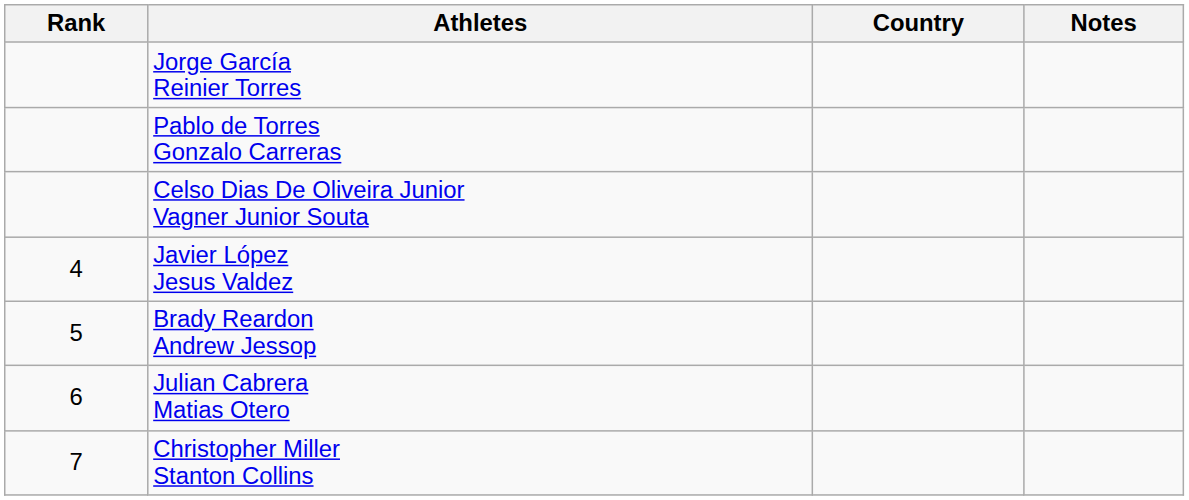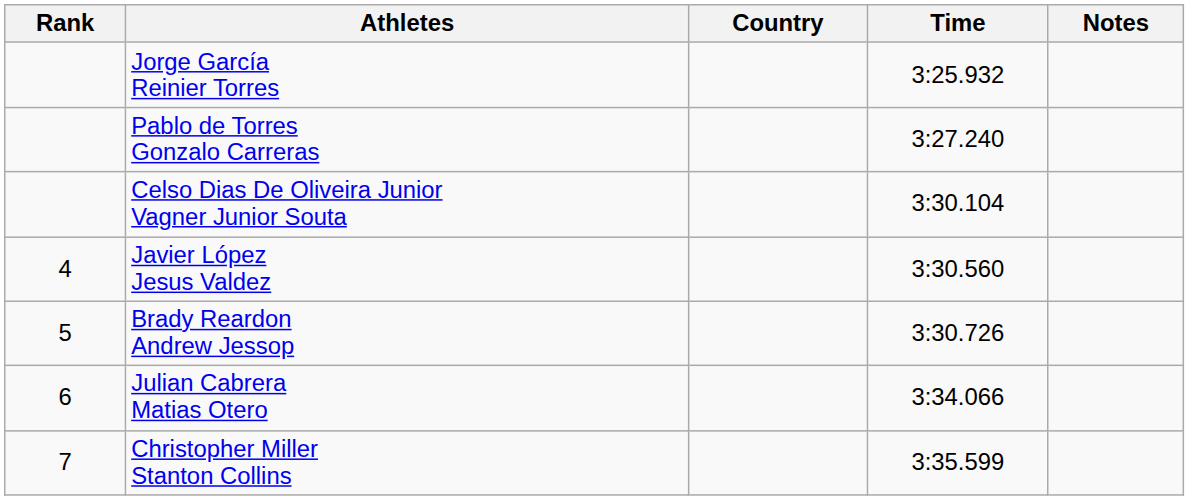 <table class="wikitable" width=50% style="text-align:center">
 <tr>
 <th>Rank</th>
 <th>Athletes</th>
 <th>Country</th>
+<th>Time</th>
 <th>Notes</th>
 </tr>
 <tr>
 <td></td>
 <td align=left><a href='#'>Jorge García</a><br><a href='#'>Reinier Torres</a></td>
 <td align=left></td>
+<td>3:25.932</td>
 <td></td>
 </tr>
 <tr>
 <td></td>
 <td align=left><a href='#'>Pablo de Torres</a><br> <a href='#'>Gonzalo Carreras</a></td>
 <td align=left></td>
+<td>3:27.240</td>
 <td></td>
 </tr>
 <tr>
 <td></td>
 <td align=left><a href='#'>Celso Dias De Oliveira Junior</a><br><a href='#'>Vagner Junior Souta</a></td>
 <td align=left></td>
+<td>3:30.104</td>
 <td></td>
 </tr>
 <tr>
 <td>4</td>
 <td align=left><a href='#'>Javier López</a><br><a href='#'>Jesus Valdez</a></td>
 <td align=left></td>
+<td>3:30.560</td>
 <td></td>
 </tr>
 <tr>
 <td>5</td>
 <td align=left><a href='#'>Brady Reardon</a><br><a href='#'>Andrew Jessop</a></td>
 <td align=left></td>
+<td>3:30.726</td>
 <td></td>
 </tr>
 <tr>
 <td>6</td>
 <td align=left><a href='#'>Julian Cabrera</a><br><a href='#'>Matias Otero</a></td>
 <td align=left></td>
+<td>3:34.066</td>
 <td></td>
 </tr>
 <tr>
 <td>7</td>
 <td align=left><a href='#'>Christopher Miller</a><br><a href='#'>Stanton Collins</a></td>
 <td align=left></td>
+<td>3:35.599</td>
 <td></td>
 </tr>
 </table>
